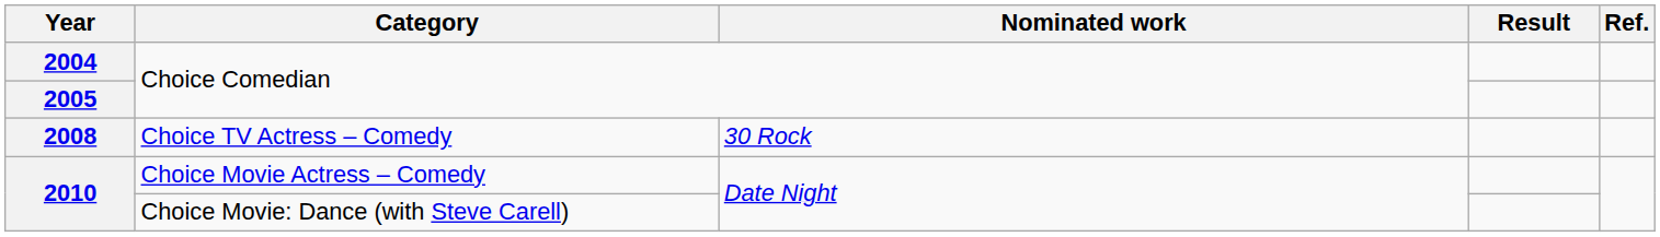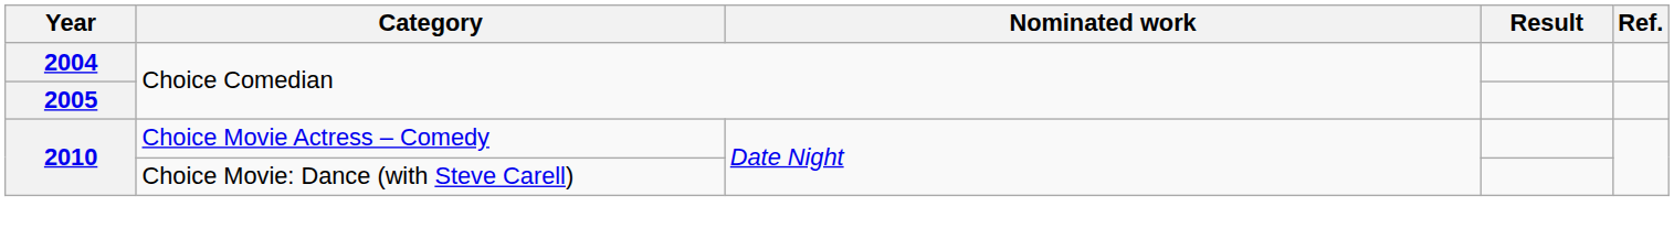 <table class=wikitable>
 <tr>
 <th scope="col" style="width:5em;">Year</th>
 <th scope="col" style="width:24em;">Category</th>
 <th scope="col" style="width:31em;">Nominated work</th>
 <th scope="col" style="width:5em;">Result</th>
 <th>Ref.</th>
 </tr>
 <tr>
 <th row=scope style="text-align:center;"><a href='#'>2004</a></th>
 <td colspan=2, rowspan="2">Choice Comedian</td>
 <td></td>
 <td style="text-align:center;"></td>
 </tr>
 <tr>
 <th row=scope style="text-align:center;"><a href='#'>2005</a></th>
 <td></td>
 <td style="text-align:center;"></td>
 </tr>
 <tr>
-<th row=scope style="text-align:center;"><a href='#'>2008</a></th>
-<td><a href='#'>Choice TV Actress – Comedy</a></td>
-<td><em><a href='#'>30 Rock</a></em></td>
-<td></td>
-<td style="text-align:center;"></td>
-</tr>
-<tr>
 <th row=scope style="text-align:center;", rowspan="2"><a href='#'>2010</a></th>
 <td><a href='#'>Choice Movie Actress – Comedy</a></td>
 <td rowspan="2"><em><a href='#'>Date Night</a></em></td>
 <td></td>
 <td rowspan="2" style="text-align:center;"></td>
 </tr>
 <tr>
 <td>Choice Movie: Dance (with <a href='#'>Steve Carell</a>)</td>
 <td></td>
 </tr>
 </table>
